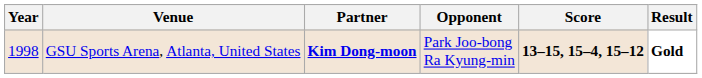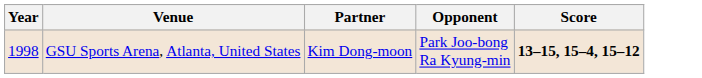 <table class="sortable wikitable" style="font-size: 90%;">
 <tr>
 <th>Year</th>
 <th>Venue</th>
 <th>Partner</th>
 <th>Opponent</th>
 <th>Score</th>
-<th>Result</th>
 </tr>
 <tr style="background:#F3E6D7">
 <td align="center"><a href='#'>1998</a></td>
 <td align="left"><a href='#'>GSU Sports Arena</a>, <a href='#'>Atlanta, United States</a></td>
-<td align="left"><strong> <a href='#'>Kim Dong-moon</a></strong></td>
+<td align="left"> <a href='#'>Kim Dong-moon</a></td>
 <td align="left"> <a href='#'>Park Joo-bong</a> <br>  <a href='#'>Ra Kyung-min</a></td>
 <td align="left"><strong>13–15, 15–4, 15–12</strong></td>
-<td style="text-align:left; background:white"> <strong>Gold</strong></td>
 </tr>
 </table>
